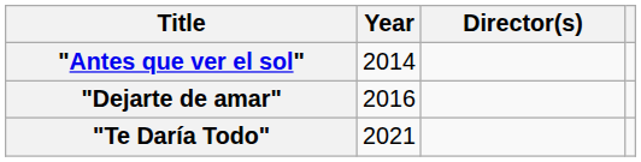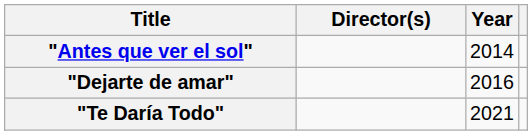 <table class="wikitable plainrowheaders" style="text-align:center;">
 <tr>
 <th width="230">Title</th>
+<th width="130">Director(s)</th>
 <th>Year</th>
-<th width="130">Director(s)</th>
 <th></th>
 </tr>
 <tr>
 <th scope="row">"<a href='#'>Antes que ver el sol</a>"</th>
+<td></td>
 <td>2014</td>
-<td></td>
 <td></td>
 </tr>
 <tr>
 <th scope="row">"Dejarte de amar"</th>
+<td></td>
 <td>2016</td>
-<td></td>
 <td></td>
 </tr>
 <tr>
 <th scope="row">"Te Daría Todo"</th>
+<td></td>
 <td>2021</td>
-<td></td>
 <td></td>
 </tr>
 </table>
